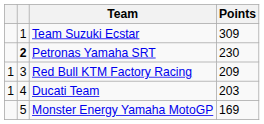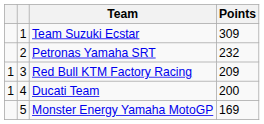 <table class="wikitable" style="font-size: 95%;">
 <tr>
 <th></th>
 <th></th>
 <th>Team</th>
 <th>Points</th>
 </tr>
 <tr>
 <td></td>
 <td align=center>1</td>
 <td> <a href='#'>Team Suzuki Ecstar</a></td>
 <td align=left>309</td>
 </tr>
 <tr>
 <td></td>
-<td align=center><strong>2</strong></td>
+<td align=center>2</td>
 <td> <a href='#'>Petronas Yamaha SRT</a></td>
-<td align=left>230</td>
+<td align=left>232</td>
 </tr>
 <tr>
 <td> 1</td>
 <td align=center>3</td>
 <td> <a href='#'>Red Bull KTM Factory Racing</a></td>
 <td align=left>209</td>
 </tr>
 <tr>
 <td> 1</td>
 <td align=center>4</td>
 <td> <a href='#'>Ducati Team</a></td>
-<td align=left>203</td>
+<td align=left>200</td>
 </tr>
 <tr>
 <td></td>
 <td align=center>5</td>
 <td> <a href='#'>Monster Energy Yamaha MotoGP</a></td>
 <td align=left>169</td>
 </tr>
 </table>
